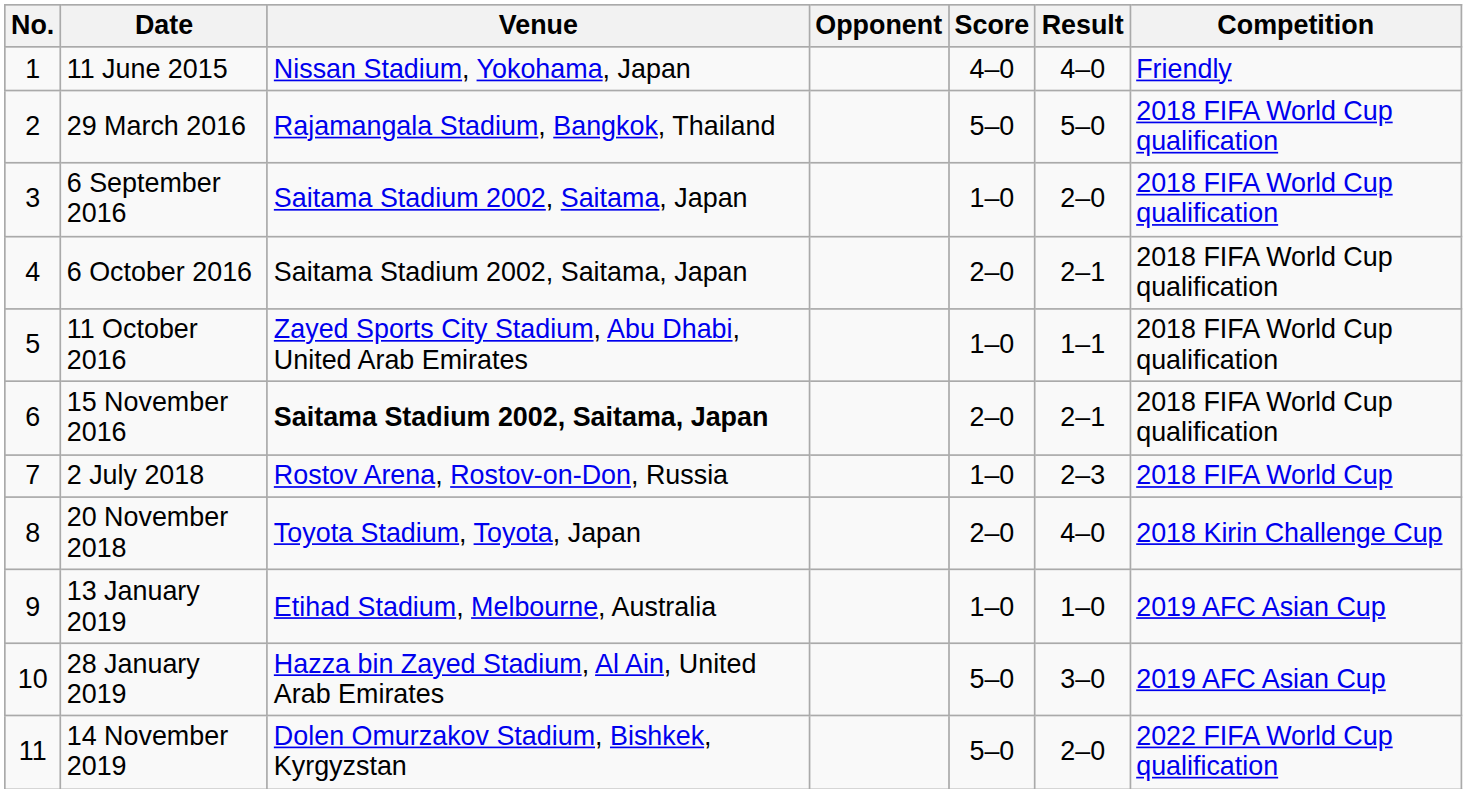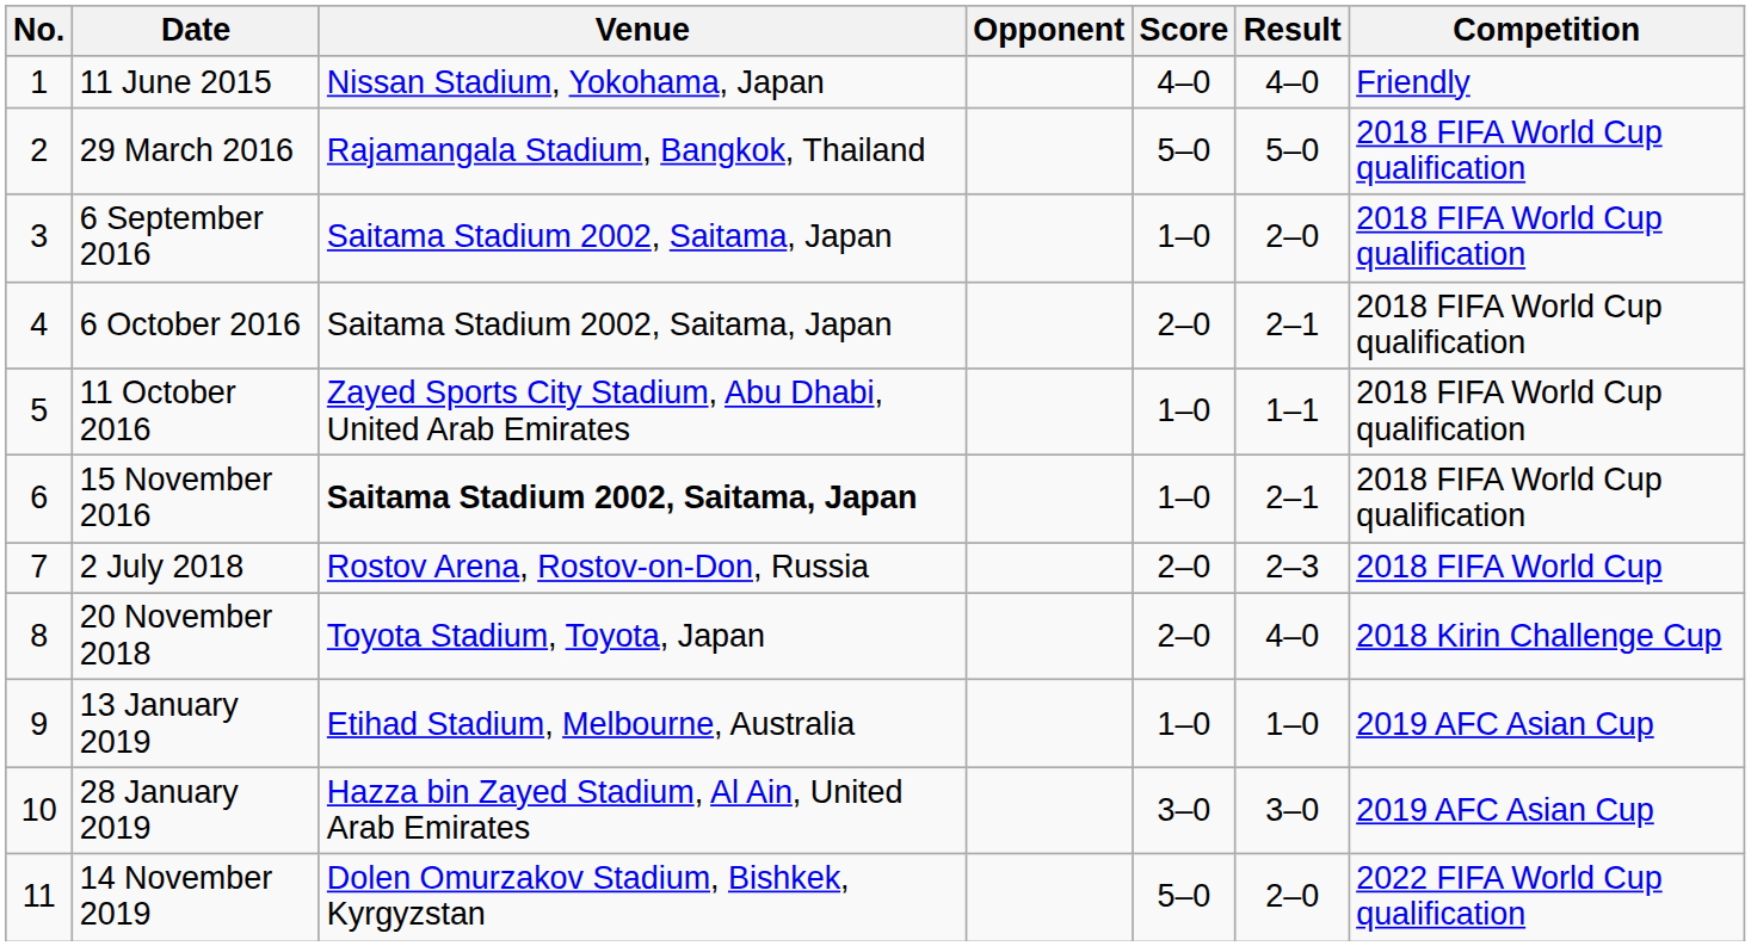 <table class="wikitable sortable">
 <tr>
 <th scope="col">No.</th>
 <th scope="col">Date</th>
 <th scope="col">Venue</th>
 <th scope="col">Opponent</th>
 <th scope="col">Score</th>
 <th scope="col">Result</th>
 <th scope="col">Competition</th>
 </tr>
 <tr>
 <td align="center">1</td>
 <td>11 June 2015</td>
 <td><a href='#'>Nissan Stadium</a>, <a href='#'>Yokohama</a>, Japan</td>
 <td></td>
 <td align="center">4–0</td>
 <td align="center">4–0</td>
 <td><a href='#'>Friendly</a></td>
 </tr>
 <tr>
 <td align="center">2</td>
 <td>29 March 2016</td>
 <td><a href='#'>Rajamangala Stadium</a>, <a href='#'>Bangkok</a>, Thailand</td>
 <td></td>
 <td align="center">5–0</td>
 <td align="center">5–0</td>
 <td><a href='#'>2018 FIFA World Cup qualification</a></td>
 </tr>
 <tr>
 <td align="center">3</td>
 <td>6 September 2016</td>
 <td><a href='#'>Saitama Stadium 2002</a>, <a href='#'>Saitama</a>, Japan</td>
 <td></td>
 <td align="center">1–0</td>
 <td align="center">2–0</td>
 <td><a href='#'>2018 FIFA World Cup qualification</a></td>
 </tr>
 <tr>
 <td align="center">4</td>
 <td>6 October 2016</td>
 <td>Saitama Stadium 2002, Saitama, Japan</td>
 <td></td>
 <td align="center">2–0</td>
 <td align="center">2–1</td>
 <td>2018 FIFA World Cup qualification</td>
 </tr>
 <tr>
 <td align="center">5</td>
 <td>11 October 2016</td>
 <td><a href='#'>Zayed Sports City Stadium</a>, <a href='#'>Abu Dhabi</a>, United Arab Emirates</td>
 <td></td>
 <td align="center">1–0</td>
 <td align="center">1–1</td>
 <td>2018 FIFA World Cup qualification</td>
 </tr>
 <tr>
 <td align="center">6</td>
 <td>15 November 2016</td>
 <td><strong>Saitama Stadium 2002, Saitama, Japan</strong></td>
 <td></td>
-<td align="center">2–0</td>
+<td align="center">1–0</td>
 <td align="center">2–1</td>
 <td>2018 FIFA World Cup qualification</td>
 </tr>
 <tr>
 <td align="center">7</td>
 <td>2 July 2018</td>
 <td><a href='#'>Rostov Arena</a>, <a href='#'>Rostov-on-Don</a>, Russia</td>
 <td></td>
-<td align="center">1–0</td>
+<td align="center">2–0</td>
 <td align="center">2–3</td>
 <td><a href='#'>2018 FIFA World Cup</a></td>
 </tr>
 <tr>
 <td align="center">8</td>
 <td>20 November 2018</td>
 <td><a href='#'>Toyota Stadium</a>, <a href='#'>Toyota</a>, Japan</td>
 <td></td>
 <td align="center">2–0</td>
 <td align="center">4–0</td>
 <td><a href='#'>2018 Kirin Challenge Cup</a></td>
 </tr>
 <tr>
 <td align="center">9</td>
 <td>13 January 2019</td>
 <td><a href='#'>Etihad Stadium</a>, <a href='#'>Melbourne</a>, Australia</td>
 <td></td>
 <td align="center">1–0</td>
 <td align="center">1–0</td>
 <td><a href='#'>2019 AFC Asian Cup</a></td>
 </tr>
 <tr>
 <td align="center">10</td>
 <td>28 January 2019</td>
 <td><a href='#'>Hazza bin Zayed Stadium</a>, <a href='#'>Al Ain</a>, United Arab Emirates</td>
 <td></td>
-<td align="center">5–0</td>
+<td align="center">3–0</td>
 <td align="center">3–0</td>
 <td><a href='#'>2019 AFC Asian Cup</a></td>
 </tr>
 <tr>
 <td align="center">11</td>
 <td>14 November 2019</td>
 <td><a href='#'>Dolen Omurzakov Stadium</a>, <a href='#'>Bishkek</a>, Kyrgyzstan</td>
 <td></td>
 <td align="center">5–0</td>
 <td align="center">2–0</td>
 <td><a href='#'>2022 FIFA World Cup qualification</a></td>
 </tr>
 </table>
